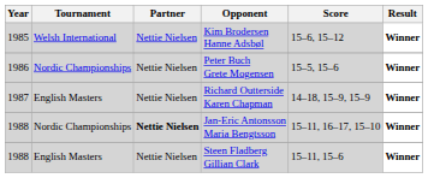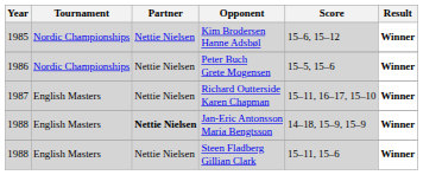 <table class="sortable wikitable" style="font-size: 90%;">
 <tr>
 <th>Year</th>
 <th>Tournament</th>
 <th>Partner</th>
 <th>Opponent</th>
 <th>Score</th>
 <th>Result</th>
 </tr>
 <tr style="background:#D5D5D5">
 <td align="center">1985</td>
-<td align="left"><a href='#'>Welsh International</a></td>
+<td align="left"><a href='#'>Nordic Championships</a></td>
 <td align="left"> <a href='#'>Nettie Nielsen</a></td>
 <td align="left"> <a href='#'>Kim Brodersen</a><br> <a href='#'>Hanne Adsbøl</a></td>
 <td align="left">15–6, 15–12</td>
 <td style="text-align:left; background:white"> <strong>Winner</strong></td>
 </tr>
 <tr>
 </tr>
 <tr style="background:#D5D5D5">
 <td align="center">1986</td>
 <td align="left"><a href='#'>Nordic Championships</a></td>
 <td align="left"> Nettie Nielsen</td>
 <td align="left"> <a href='#'>Peter Buch</a> <br>  <a href='#'>Grete Mogensen</a></td>
 <td align="left">15–5, 15–6</td>
 <td style="text-align:left; background:white"> <strong>Winner</strong></td>
 </tr>
 <tr>
 </tr>
 <tr style="background:#D5D5D5">
 <td align="center">1987</td>
 <td align="left">English Masters</td>
 <td align="left"> Nettie Nielsen</td>
 <td align="left"> <a href='#'>Richard Outterside</a> <br>  <a href='#'>Karen Chapman</a></td>
-<td align="left">14–18, 15–9, 15–9</td>
+<td align="left">15–11, 16–17, 15–10</td>
 <td style="text-align:left; background:white"> <strong>Winner</strong></td>
 </tr>
 <tr>
 </tr>
 <tr style="background:#D5D5D5">
 <td align="center">1988</td>
-<td align="left">Nordic Championships</td>
+<td align="left">English Masters</td>
 <td align="left"><strong> Nettie Nielsen</strong></td>
 <td align="left"> <a href='#'>Jan-Eric Antonsson</a> <br>  <a href='#'>Maria Bengtsson</a></td>
-<td align="left">15–11, 16–17, 15–10</td>
+<td align="left">14–18, 15–9, 15–9</td>
 <td style="text-align:left; background:white"> <strong>Winner</strong></td>
 </tr>
 <tr>
 </tr>
 <tr style="background:#D5D5D5">
 <td align="center">1988</td>
 <td align="left">English Masters</td>
 <td align="left"> Nettie Nielsen</td>
 <td align="left"> <a href='#'>Steen Fladberg</a> <br>  <a href='#'>Gillian Clark</a></td>
 <td align="left">15–11, 15–6</td>
 <td style="text-align:left; background:white"> <strong>Winner</strong></td>
 </tr>
 </table>
